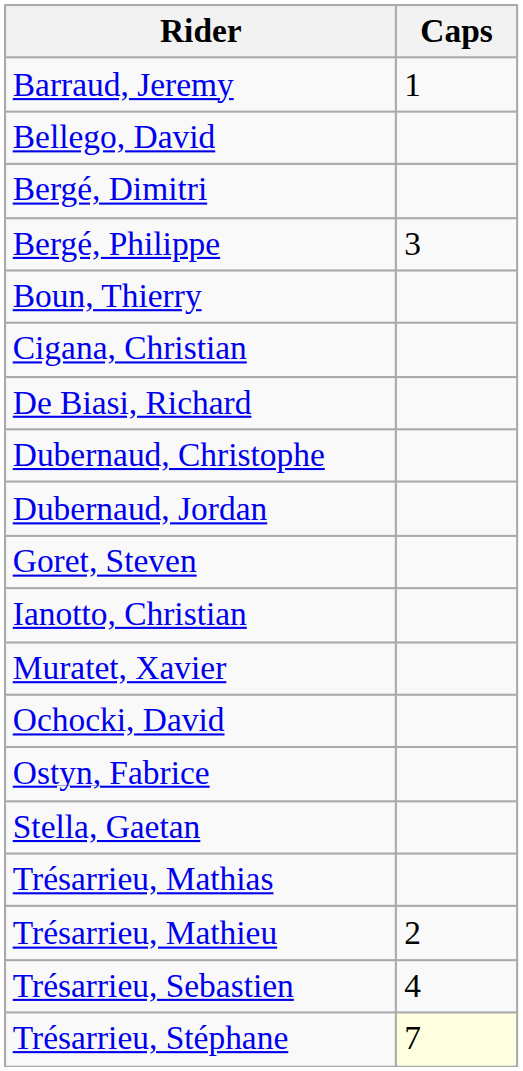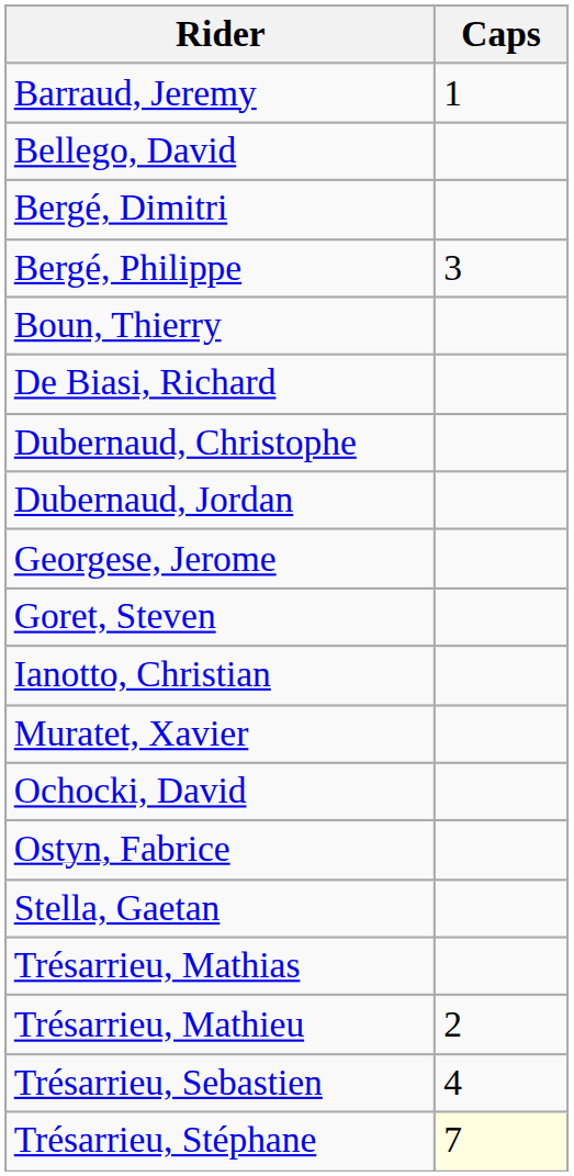 <table class="sortable wikitable">
 <tr>
 <th width="180">Rider</th>
 <th width="50">Caps</th>
 </tr>
 <tr>
 <td><a href='#'>Barraud, Jeremy</a></td>
 <td>1</td>
 </tr>
 <tr>
 <td><a href='#'>Bellego, David</a></td>
 <td></td>
 </tr>
 <tr>
 <td><a href='#'>Bergé, Dimitri</a></td>
 <td></td>
 </tr>
 <tr>
 <td><a href='#'>Bergé, Philippe</a></td>
 <td>3</td>
 </tr>
 <tr>
 <td><a href='#'>Boun, Thierry</a></td>
 <td></td>
 </tr>
 <tr>
-<td><a href='#'>Cigana, Christian</a></td>
-<td></td>
-</tr>
-<tr>
 <td><a href='#'>De Biasi, Richard</a></td>
 <td></td>
 </tr>
 <tr>
 <td><a href='#'>Dubernaud, Christophe</a></td>
 <td></td>
 </tr>
 <tr>
 <td><a href='#'>Dubernaud, Jordan</a></td>
+<td></td>
+</tr>
+<tr>
+<td><a href='#'>Georgese, Jerome</a></td>
 <td></td>
 </tr>
 <tr>
 <td><a href='#'>Goret, Steven</a></td>
 <td></td>
 </tr>
 <tr>
 <td><a href='#'>Ianotto, Christian</a></td>
 <td></td>
 </tr>
 <tr>
 <td><a href='#'>Muratet, Xavier</a></td>
 <td></td>
 </tr>
 <tr>
 <td><a href='#'>Ochocki, David</a></td>
 <td></td>
 </tr>
 <tr>
 <td><a href='#'>Ostyn, Fabrice</a></td>
 <td></td>
 </tr>
 <tr>
 <td><a href='#'>Stella, Gaetan</a></td>
 <td></td>
 </tr>
 <tr>
 <td><a href='#'>Trésarrieu, Mathias</a></td>
 <td></td>
 </tr>
 <tr>
 <td><a href='#'>Trésarrieu, Mathieu</a></td>
 <td>2</td>
 </tr>
 <tr>
 <td><a href='#'>Trésarrieu, Sebastien</a></td>
 <td>4</td>
 </tr>
 <tr>
 <td><a href='#'>Trésarrieu, Stéphane</a></td>
 <td style="background: lightyellow;">7</td>
 </tr>
 </table>
